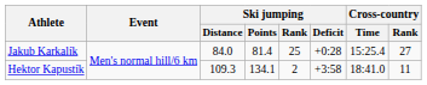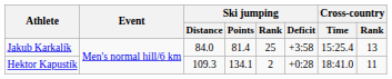 <table class="wikitable" style="font-size:90%">
 <tr>
 <th rowspan="2">Athlete</th>
 <th rowspan="2">Event</th>
 <th colspan="4">Ski jumping</th>
 <th colspan="2">Cross-country</th>
 </tr>
 <tr style="font-size:95%">
 <th>Distance</th>
 <th>Points</th>
 <th>Rank</th>
 <th>Deficit</th>
 <th>Time</th>
 <th>Rank</th>
 </tr>
 <tr align=center>
 <td align=left><a href='#'>Jakub Karkalík</a></td>
 <td align=left rowspan=2><a href='#'>Men's normal hill/6 km</a></td>
 <td>84.0</td>
 <td>81.4</td>
 <td>25</td>
-<td>+0:28</td>
+<td>+3:58</td>
 <td>15:25.4</td>
-<td>27</td>
+<td>13</td>
 </tr>
 <tr align=center>
 <td align=left><a href='#'>Hektor Kapustík</a></td>
 <td>109.3</td>
 <td>134.1</td>
 <td>2</td>
-<td>+3:58</td>
+<td>+0:28</td>
 <td>18:41.0</td>
 <td>11</td>
 </tr>
 </table>
